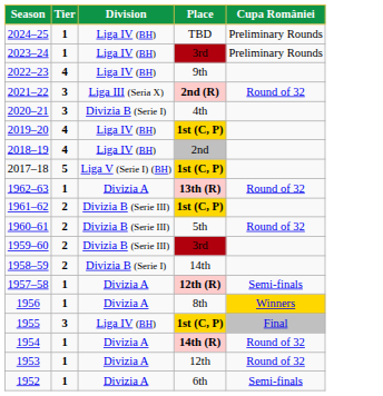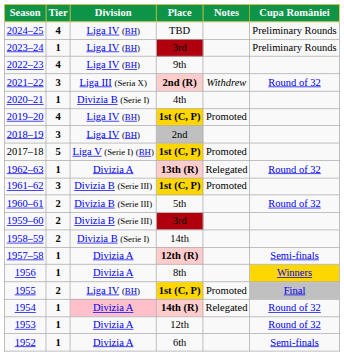 <table class="wikitable" style="text-align:center; font-size:90%">
 <tr>
 <th style="background:#0e9447;color:#f9fbfc;border:1px solid #d9b62c">Season</th>
 <th style="background:#0e9447;color:#f9fbfc;border:1px solid #d9b62c">Tier</th>
 <th style="background:#0e9447;color:#f9fbfc;border:1px solid #d9b62c">Division</th>
 <th style="background:#0e9447;color:#f9fbfc;border:1px solid #d9b62c">Place</th>
+<th style="background:#0e9447;color:#f9fbfc;border:1px solid #d9b62c">Notes</th>
 <th style="background:#0e9447;color:#f9fbfc;border:1px solid #d9b62c">Cupa României</th>
 </tr>
 <tr>
 <td><a href='#'>2024–25</a></td>
-<td><strong>1</strong></td>
+<td><strong>4</strong></td>
 <td><a href='#'>Liga IV</a> <small>(<a href='#'>BH</a>)</small></td>
 <td align=center>TBD</td>
+<td></td>
 <td>Preliminary Rounds</td>
 </tr>
 <tr>
 <td><a href='#'>2023–24</a></td>
 <td><strong>1</strong></td>
 <td><a href='#'>Liga IV</a> <small>(<a href='#'>BH</a>)</small></td>
 <td align=center bgcolor=bronze>3rd</td>
+<td></td>
 <td>Preliminary Rounds</td>
 </tr>
 <tr>
 <td><a href='#'>2022–23</a></td>
 <td><strong>4</strong></td>
 <td><a href='#'>Liga IV</a> <small>(<a href='#'>BH</a>)</small></td>
 <td align=center bgcolor=>9th</td>
 <td></td>
+<td></td>
 </tr>
 <tr>
 <td><a href='#'>2021–22</a></td>
 <td><strong>3</strong></td>
 <td><a href='#'>Liga III</a> <small>(Seria X)</small></td>
 <td align=center bgcolor=#FFCCCC><strong>2nd (R)</strong></td>
+<td><em>Withdrew</em></td>
 <td><a href='#'>Round of 32</a></td>
 </tr>
 <tr>
 <td><a href='#'>2020–21</a></td>
-<td><strong>3</strong></td>
+<td><strong>1</strong></td>
 <td><a href='#'>Divizia B</a> <small>(Serie I)</small></td>
 <td>4th</td>
+<td></td>
 <td></td>
 </tr>
 <tr>
 <td><a href='#'>2019–20</a></td>
 <td><strong>4</strong></td>
 <td><a href='#'>Liga IV</a> <small>(<a href='#'>BH</a>)</small></td>
 <td align=center bgcolor=gold><strong>1st (C, P)</strong></td>
+<td>Promoted</td>
 <td></td>
 </tr>
 <tr>
 <td><a href='#'>2018–19</a></td>
-<td><strong>4</strong></td>
+<td><strong>3</strong></td>
 <td><a href='#'>Liga IV</a> <small>(<a href='#'>BH</a>)</small></td>
 <td align=center bgcolor=silver>2nd</td>
+<td></td>
 <td></td>
 </tr>
 <tr>
 <td>2017–18</td>
 <td><strong>5</strong></td>
 <td><a href='#'>Liga V</a> <small>(Serie I)</small> <small>(<a href='#'>BH</a>)</small></td>
 <td align=center bgcolor=gold><strong>1st (C, P)</strong></td>
+<td>Promoted</td>
 <td></td>
 </tr>
 <tr>
 <td><a href='#'>1962–63</a></td>
 <td><strong>1</strong></td>
 <td><a href='#'>Divizia A</a></td>
 <td align=center bgcolor=#FFCCCC><strong>13th (R)</strong></td>
+<td>Relegated</td>
 <td><a href='#'>Round of 32</a></td>
 </tr>
 <tr>
 <td><a href='#'>1961–62</a></td>
-<td><strong>2</strong></td>
+<td><strong>3</strong></td>
 <td><a href='#'>Divizia B</a> <small>(Serie III)</small></td>
 <td align=center bgcolor=gold><strong>1st (C, P)</strong></td>
+<td>Promoted</td>
 <td></td>
 </tr>
 <tr>
 <td><a href='#'>1960–61</a></td>
 <td><strong>2</strong></td>
 <td><a href='#'>Divizia B</a> <small>(Serie III)</small></td>
 <td>5th</td>
+<td></td>
 <td><a href='#'>Round of 32</a></td>
 </tr>
 <tr>
 <td><a href='#'>1959–60</a></td>
 <td><strong>2</strong></td>
 <td><a href='#'>Divizia B</a> <small>(Serie III)</small></td>
 <td align=center bgcolor=bronze>3rd</td>
 <td></td>
+<td></td>
 </tr>
 <tr>
 <td><a href='#'>1958–59</a></td>
 <td><strong>2</strong></td>
 <td><a href='#'>Divizia B</a> <small>(Serie I)</small></td>
 <td>14th</td>
 <td></td>
+<td></td>
 </tr>
 <tr>
 <td><a href='#'>1957–58</a></td>
 <td><strong>1</strong></td>
 <td><a href='#'>Divizia A</a></td>
 <td align=center bgcolor=#FFCCCC><strong>12th (R)</strong></td>
+<td></td>
 <td><a href='#'>Semi-finals</a></td>
 </tr>
 <tr>
 <td><a href='#'>1956</a></td>
 <td><strong>1</strong></td>
 <td><a href='#'>Divizia A</a></td>
 <td>8th</td>
+<td></td>
 <td align=center bgcolor=gold><a href='#'>Winners</a></td>
 </tr>
 <tr>
 <td><a href='#'>1955</a></td>
-<td><strong>3</strong></td>
+<td><strong>2</strong></td>
 <td><a href='#'>Liga IV</a> <small>(<a href='#'>BH</a>)</small></td>
 <td align=center bgcolor=gold><strong>1st (C, P)</strong></td>
+<td>Promoted</td>
 <td align=center bgcolor=silver><a href='#'>Final</a></td>
 </tr>
 <tr>
 <td><a href='#'>1954</a></td>
 <td><strong>1</strong></td>
-<td><a href='#'>Divizia A</a></td>
+<td style="background: pink;"><a href='#'>Divizia A</a></td>
 <td align=center bgcolor=#FFCCCC><strong>14th (R)</strong></td>
+<td>Relegated</td>
 <td><a href='#'>Round of 32</a></td>
 </tr>
 <tr>
 <td><a href='#'>1953</a></td>
 <td><strong>1</strong></td>
 <td><a href='#'>Divizia A</a></td>
 <td>12th</td>
+<td></td>
 <td><a href='#'>Round of 32</a></td>
 </tr>
 <tr>
 <td><a href='#'>1952</a></td>
 <td><strong>1</strong></td>
 <td><a href='#'>Divizia A</a></td>
 <td>6th</td>
+<td></td>
 <td><a href='#'>Semi-finals</a></td>
 </tr>
 </table>
